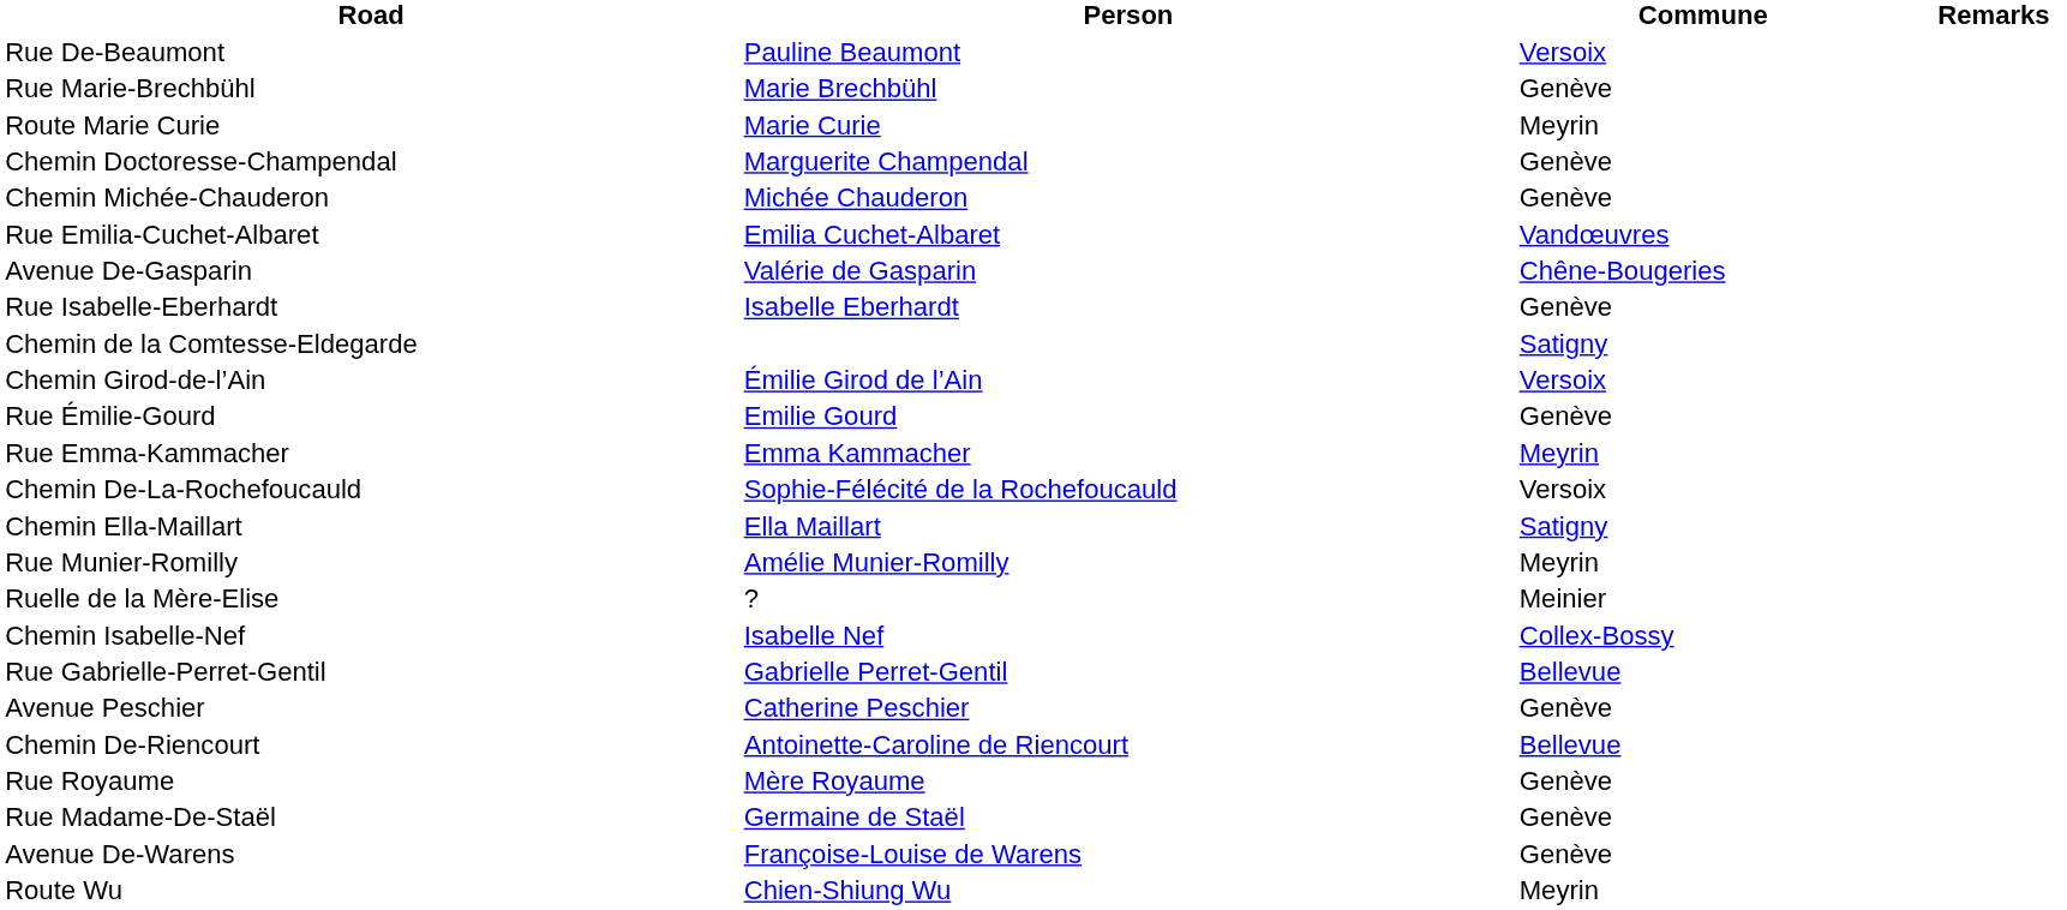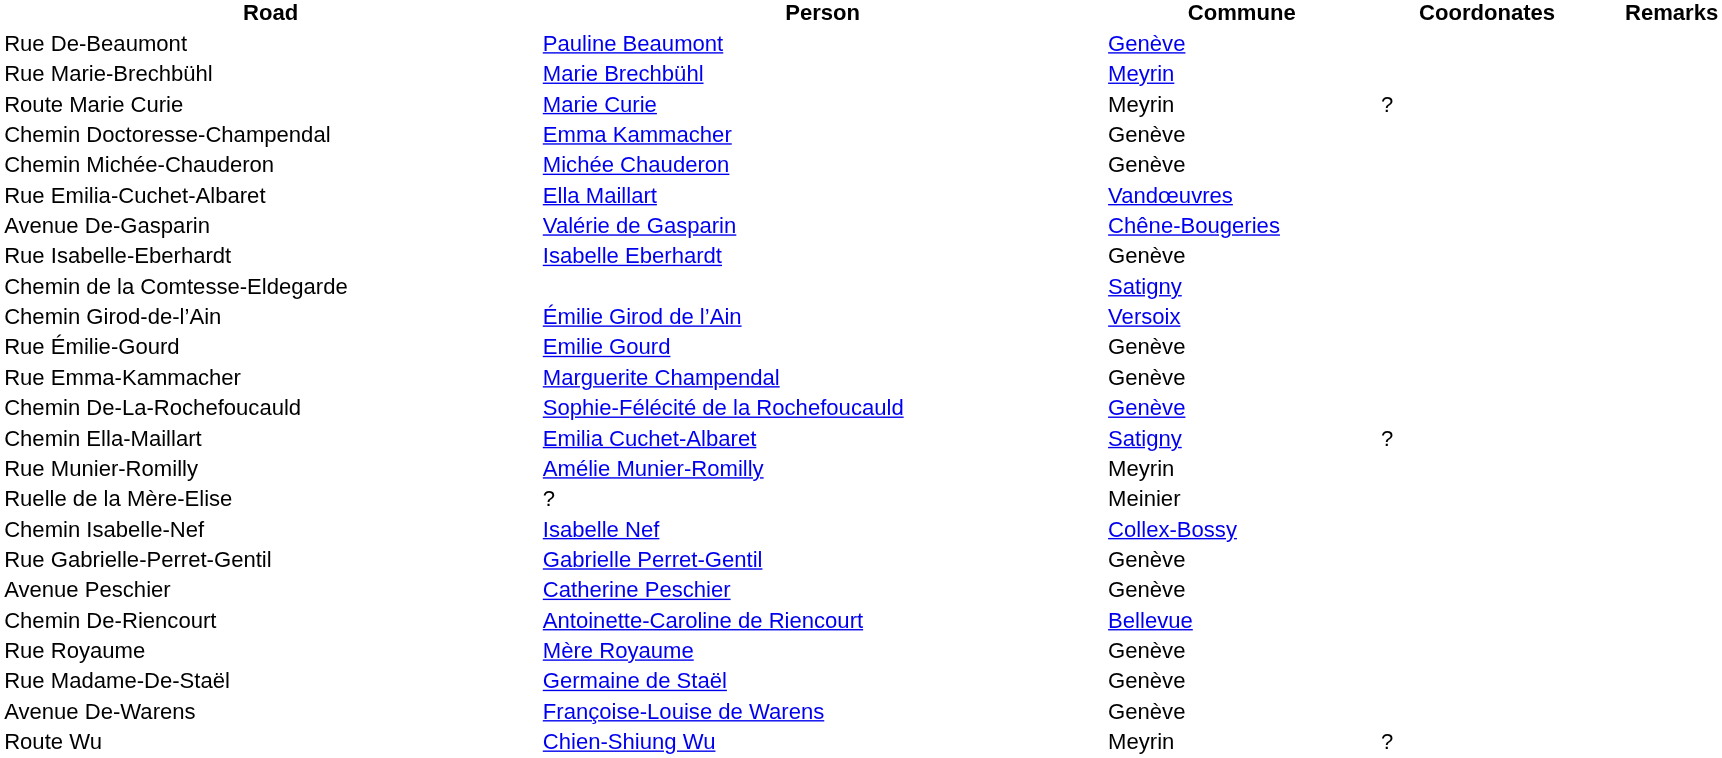 <table width="80%">
 <tr>
 <th>Road</th>
 <th>Person</th>
 <th>Commune</th>
+<th>Coordonates</th>
 <th>Remarks</th>
 </tr>
 <tr>
 <td>Rue De-Beaumont</td>
 <td><a href='#'>Pauline Beaumont</a></td>
-<td><a href='#'>Versoix</a></td>
+<td><a href='#'>Genève</a></td>
+<td></td>
 <td></td>
 </tr>
 <tr>
 <td>Rue Marie-Brechbühl</td>
 <td><a href='#'>Marie Brechbühl</a></td>
-<td>Genève</td>
+<td><a href='#'>Meyrin</a></td>
+<td></td>
 <td></td>
 </tr>
 <tr>
 <td>Route Marie Curie</td>
 <td><a href='#'>Marie Curie</a></td>
 <td>Meyrin</td>
+<td>?</td>
 <td></td>
 </tr>
 <tr>
 <td>Chemin Doctoresse-Champendal</td>
-<td><a href='#'>Marguerite Champendal</a></td>
+<td><a href='#'>Emma Kammacher</a></td>
 <td>Genève</td>
+<td></td>
 <td></td>
 </tr>
 <tr>
 <td>Chemin Michée-Chauderon</td>
 <td><a href='#'>Michée Chauderon</a></td>
 <td>Genève</td>
 <td></td>
+<td></td>
 </tr>
 <tr>
 <td>Rue Emilia-Cuchet-Albaret</td>
-<td><a href='#'>Emilia Cuchet-Albaret</a></td>
+<td><a href='#'>Ella Maillart</a></td>
 <td><a href='#'>Vandœuvres</a></td>
+<td></td>
 <td></td>
 </tr>
 <tr>
 <td>Avenue De-Gasparin</td>
 <td><a href='#'>Valérie de Gasparin</a></td>
 <td><a href='#'>Chêne-Bougeries</a></td>
 <td></td>
+<td></td>
 </tr>
 <tr>
 <td>Rue Isabelle-Eberhardt</td>
 <td><a href='#'>Isabelle Eberhardt</a></td>
 <td>Genève</td>
+<td></td>
 <td></td>
 </tr>
 <tr>
 <td>Chemin de la Comtesse-Eldegarde</td>
 <td></td>
 <td><a href='#'>Satigny</a></td>
 <td></td>
+<td></td>
 </tr>
 <tr>
 <td>Chemin Girod-de-l’Ain</td>
 <td><a href='#'>Émilie Girod de l’Ain</a></td>
 <td><a href='#'>Versoix</a></td>
+<td></td>
 <td></td>
 </tr>
 <tr>
 <td>Rue Émilie-Gourd</td>
 <td><a href='#'>Emilie Gourd</a></td>
 <td>Genève</td>
 <td></td>
+<td></td>
 </tr>
 <tr>
 <td>Rue Emma-Kammacher</td>
-<td><a href='#'>Emma Kammacher</a></td>
-<td><a href='#'>Meyrin</a></td>
+<td><a href='#'>Marguerite Champendal</a></td>
+<td>Genève</td>
+<td></td>
 <td></td>
 </tr>
 <tr>
 <td>Chemin De-La-Rochefoucauld</td>
 <td><a href='#'>Sophie-Félécité de la Rochefoucauld</a></td>
-<td>Versoix</td>
+<td><a href='#'>Genève</a></td>
+<td></td>
 <td></td>
 </tr>
 <tr>
 <td>Chemin Ella-Maillart</td>
-<td><a href='#'>Ella Maillart</a></td>
+<td><a href='#'>Emilia Cuchet-Albaret</a></td>
 <td><a href='#'>Satigny</a></td>
+<td>?</td>
 <td></td>
 </tr>
 <tr>
 <td>Rue Munier-Romilly</td>
 <td><a href='#'>Amélie Munier-Romilly</a></td>
 <td>Meyrin</td>
 <td></td>
+<td></td>
 </tr>
 <tr>
 <td>Ruelle de la Mère-Elise</td>
 <td>?</td>
 <td>Meinier</td>
+<td></td>
 <td></td>
 </tr>
 <tr>
 <td>Chemin Isabelle-Nef</td>
 <td><a href='#'>Isabelle Nef</a></td>
 <td><a href='#'>Collex-Bossy</a></td>
 <td></td>
+<td></td>
 </tr>
 <tr>
 <td>Rue Gabrielle-Perret-Gentil</td>
 <td><a href='#'>Gabrielle Perret-Gentil</a></td>
-<td><a href='#'>Bellevue</a></td>
+<td>Genève</td>
+<td></td>
 <td></td>
 </tr>
 <tr>
 <td>Avenue Peschier</td>
 <td><a href='#'>Catherine Peschier</a></td>
 <td>Genève</td>
 <td></td>
+<td></td>
 </tr>
 <tr>
 <td>Chemin De-Riencourt</td>
 <td><a href='#'>Antoinette-Caroline de Riencourt</a></td>
 <td><a href='#'>Bellevue</a></td>
+<td></td>
 <td></td>
 </tr>
 <tr>
 <td>Rue Royaume</td>
 <td><a href='#'>Mère Royaume</a></td>
 <td>Genève</td>
 <td></td>
+<td></td>
 </tr>
 <tr>
 <td>Rue Madame-De-Staël</td>
 <td><a href='#'>Germaine de Staël</a></td>
 <td>Genève</td>
+<td></td>
 <td></td>
 </tr>
 <tr>
 <td>Avenue De-Warens</td>
 <td><a href='#'>Françoise-Louise de Warens</a></td>
 <td>Genève</td>
 <td></td>
+<td></td>
 </tr>
 <tr>
 <td>Route Wu</td>
 <td><a href='#'>Chien-Shiung Wu</a></td>
 <td>Meyrin</td>
+<td>?</td>
 <td></td>
 </tr>
 </table>
